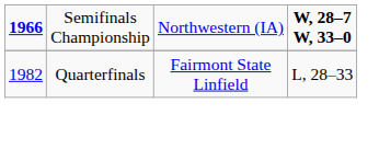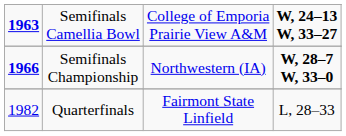 <table class="wikitable">
 <tr>
+</tr>
+<tr align="center">
+<td><strong><a href='#'>1963</a></strong></td>
+<td>Semifinals<br><a href='#'>Camellia Bowl</a></td>
+<td><a href='#'>College of Emporia</a><br><a href='#'>Prairie View A&M</a></td>
+<td><strong>W, 24–13</strong><br><strong>W, 33–27</strong></td>
 </tr>
 <tr>
 </tr>
 <tr align="center">
 <td><strong><a href='#'>1966</a></strong></td>
 <td>Semifinals<br>Championship</td>
 <td><a href='#'>Northwestern (IA)</a></td>
 <td><strong>W, 28–7</strong><br><strong>W, 33–0</strong></td>
 </tr>
 <tr>
 </tr>
 <tr align="center">
 <td><a href='#'>1982</a></td>
 <td>Quarterfinals</td>
 <td><a href='#'>Fairmont State</a><br><a href='#'>Linfield</a></td>
 <td>L, 28–33</td>
 </tr>
 </table>
